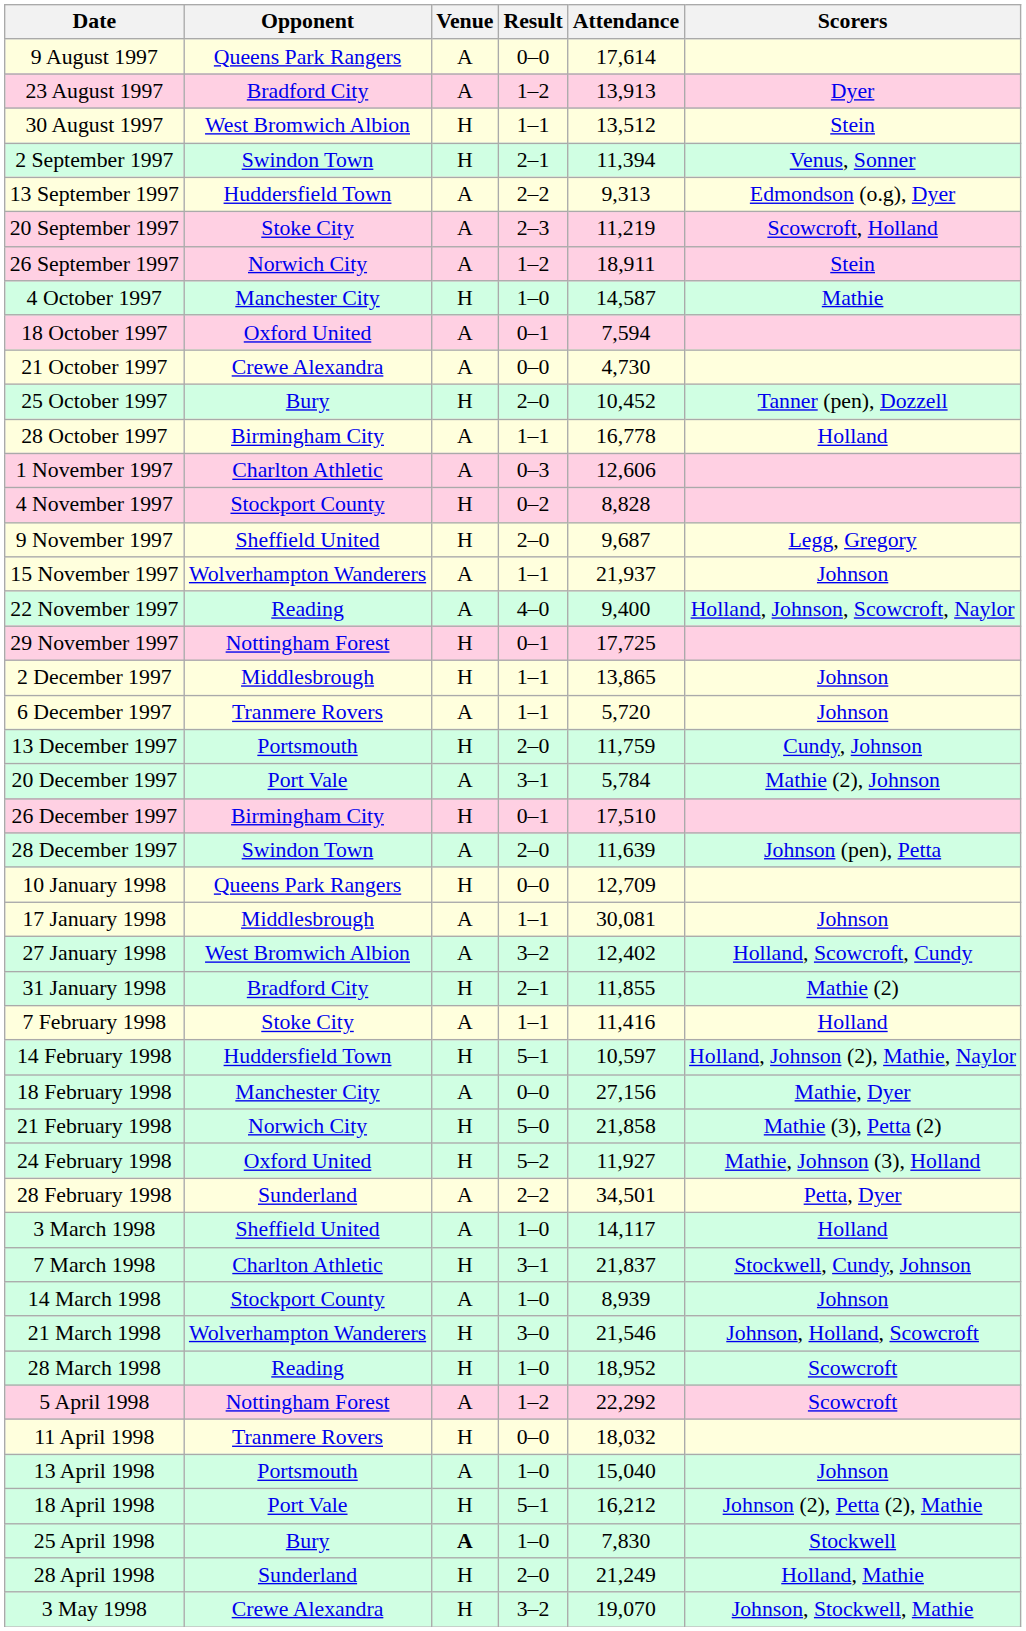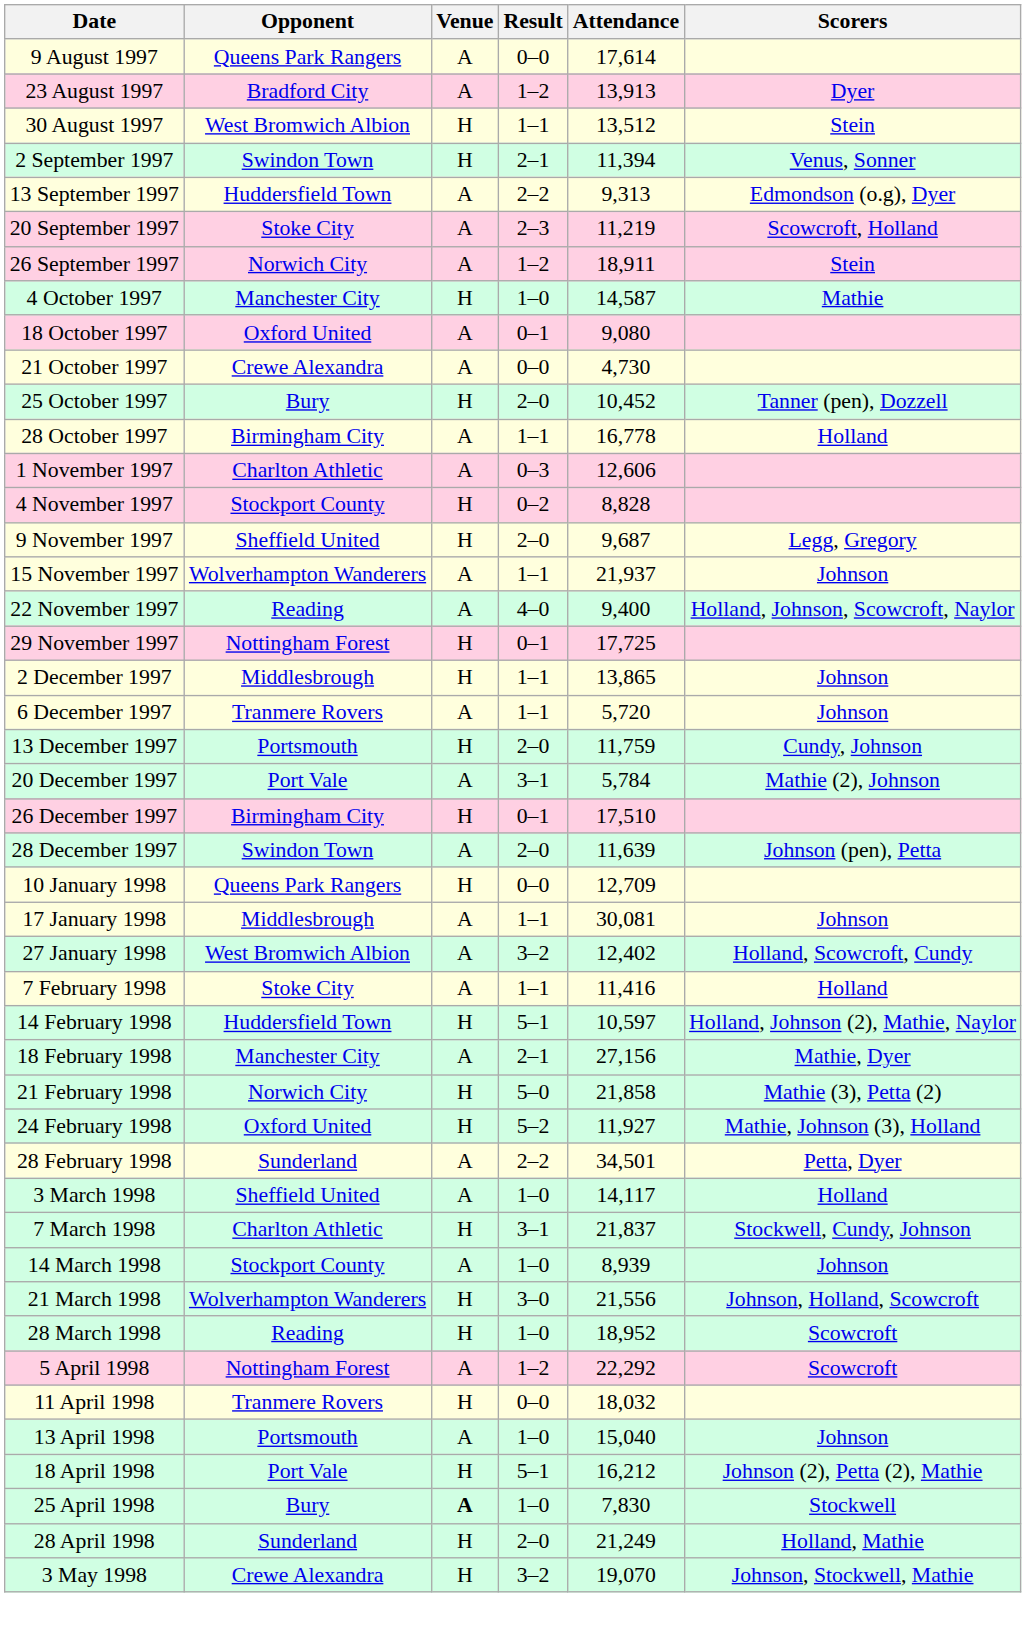 <table class="wikitable sortable" style="font-size:100%; text-align:center">
 <tr>
 <th>Date</th>
 <th>Opponent</th>
 <th>Venue</th>
 <th>Result</th>
 <th>Attendance</th>
 <th>Scorers</th>
 </tr>
 <tr style="background-color: #ffffdd;">
 <td>9 August 1997</td>
 <td><a href='#'>Queens Park Rangers</a></td>
 <td>A</td>
 <td>0–0</td>
 <td>17,614</td>
 <td></td>
 </tr>
 <tr style="background-color: #ffd0e3;">
 <td>23 August 1997</td>
 <td><a href='#'>Bradford City</a></td>
 <td>A</td>
 <td>1–2</td>
 <td>13,913</td>
 <td><a href='#'>Dyer</a></td>
 </tr>
 <tr style="background-color: #ffffdd;">
 <td>30 August 1997</td>
 <td><a href='#'>West Bromwich Albion</a></td>
 <td>H</td>
 <td>1–1</td>
 <td>13,512</td>
 <td><a href='#'>Stein</a></td>
 </tr>
 <tr style="background-color: #d0ffe3;">
 <td>2 September 1997</td>
 <td><a href='#'>Swindon Town</a></td>
 <td>H</td>
 <td>2–1</td>
 <td>11,394</td>
 <td><a href='#'>Venus</a>, <a href='#'>Sonner</a></td>
 </tr>
 <tr style="background-color: #ffffdd;">
 <td>13 September 1997</td>
 <td><a href='#'>Huddersfield Town</a></td>
 <td>A</td>
 <td>2–2</td>
 <td>9,313</td>
 <td><a href='#'>Edmondson</a> (o.g), <a href='#'>Dyer</a></td>
 </tr>
 <tr style="background-color: #ffd0e3;">
 <td>20 September 1997</td>
 <td><a href='#'>Stoke City</a></td>
 <td>A</td>
 <td>2–3</td>
 <td>11,219</td>
 <td><a href='#'>Scowcroft</a>, <a href='#'>Holland</a></td>
 </tr>
 <tr style="background-color: #ffd0e3;">
 <td>26 September 1997</td>
 <td><a href='#'>Norwich City</a></td>
 <td>A</td>
 <td>1–2</td>
 <td>18,911</td>
 <td><a href='#'>Stein</a></td>
 </tr>
 <tr style="background-color: #d0ffe3;">
 <td>4 October 1997</td>
 <td><a href='#'>Manchester City</a></td>
 <td>H</td>
 <td>1–0</td>
 <td>14,587</td>
 <td><a href='#'>Mathie</a></td>
 </tr>
 <tr style="background-color: #ffd0e3;">
 <td>18 October 1997</td>
 <td><a href='#'>Oxford United</a></td>
 <td>A</td>
 <td>0–1</td>
-<td>7,594</td>
+<td>9,080</td>
 <td></td>
 </tr>
 <tr style="background-color: #ffffdd;">
 <td>21 October 1997</td>
 <td><a href='#'>Crewe Alexandra</a></td>
 <td>A</td>
 <td>0–0</td>
 <td>4,730</td>
 <td></td>
 </tr>
 <tr style="background-color: #d0ffe3;">
 <td>25 October 1997</td>
 <td><a href='#'>Bury</a></td>
 <td>H</td>
 <td>2–0</td>
 <td>10,452</td>
 <td><a href='#'>Tanner</a> (pen), <a href='#'>Dozzell</a></td>
 </tr>
 <tr style="background-color: #ffffdd;">
 <td>28 October 1997</td>
 <td><a href='#'>Birmingham City</a></td>
 <td>A</td>
 <td>1–1</td>
 <td>16,778</td>
 <td><a href='#'>Holland</a></td>
 </tr>
 <tr style="background-color: #ffd0e3;">
 <td>1 November 1997</td>
 <td><a href='#'>Charlton Athletic</a></td>
 <td>A</td>
 <td>0–3</td>
 <td>12,606</td>
 <td></td>
 </tr>
 <tr style="background-color: #ffd0e3;">
 <td>4 November 1997</td>
 <td><a href='#'>Stockport County</a></td>
 <td>H</td>
 <td>0–2</td>
 <td>8,828</td>
 <td></td>
 </tr>
 <tr style="background-color: #ffffdd;">
 <td>9 November 1997</td>
 <td><a href='#'>Sheffield United</a></td>
 <td>H</td>
 <td>2–0</td>
 <td>9,687</td>
 <td><a href='#'>Legg</a>, <a href='#'>Gregory</a></td>
 </tr>
 <tr style="background-color: #ffffdd;">
 <td>15 November 1997</td>
 <td><a href='#'>Wolverhampton Wanderers</a></td>
 <td>A</td>
 <td>1–1</td>
 <td>21,937</td>
 <td><a href='#'>Johnson</a></td>
 </tr>
 <tr style="background-color: #d0ffe3;">
 <td>22 November 1997</td>
 <td><a href='#'>Reading</a></td>
 <td>A</td>
 <td>4–0</td>
 <td>9,400</td>
 <td><a href='#'>Holland</a>, <a href='#'>Johnson</a>, <a href='#'>Scowcroft</a>, <a href='#'>Naylor</a></td>
 </tr>
 <tr style="background-color: #ffd0e3;">
 <td>29 November 1997</td>
 <td><a href='#'>Nottingham Forest</a></td>
 <td>H</td>
 <td>0–1</td>
 <td>17,725</td>
 <td></td>
 </tr>
 <tr style="background-color: #ffffdd;">
 <td>2 December 1997</td>
 <td><a href='#'>Middlesbrough</a></td>
 <td>H</td>
 <td>1–1</td>
 <td>13,865</td>
 <td><a href='#'>Johnson</a></td>
 </tr>
 <tr style="background-color: #ffffdd;">
 <td>6 December 1997</td>
 <td><a href='#'>Tranmere Rovers</a></td>
 <td>A</td>
 <td>1–1</td>
 <td>5,720</td>
 <td><a href='#'>Johnson</a></td>
 </tr>
 <tr style="background-color: #d0ffe3;">
 <td>13 December 1997</td>
 <td><a href='#'>Portsmouth</a></td>
 <td>H</td>
 <td>2–0</td>
 <td>11,759</td>
 <td><a href='#'>Cundy</a>, <a href='#'>Johnson</a></td>
 </tr>
 <tr style="background-color: #d0ffe3;">
 <td>20 December 1997</td>
 <td><a href='#'>Port Vale</a></td>
 <td>A</td>
 <td>3–1</td>
 <td>5,784</td>
 <td><a href='#'>Mathie</a> (2), <a href='#'>Johnson</a></td>
 </tr>
 <tr style="background-color: #ffd0e3;">
 <td>26 December 1997</td>
 <td><a href='#'>Birmingham City</a></td>
 <td>H</td>
 <td>0–1</td>
 <td>17,510</td>
 <td></td>
 </tr>
 <tr style="background-color: #d0ffe3;">
 <td>28 December 1997</td>
 <td><a href='#'>Swindon Town</a></td>
 <td>A</td>
 <td>2–0</td>
 <td>11,639</td>
 <td><a href='#'>Johnson</a> (pen), <a href='#'>Petta</a></td>
 </tr>
 <tr style="background-color: #ffffdd;">
 <td>10 January 1998</td>
 <td><a href='#'>Queens Park Rangers</a></td>
 <td>H</td>
 <td>0–0</td>
 <td>12,709</td>
 <td></td>
 </tr>
 <tr style="background-color: #ffffdd;">
 <td>17 January 1998</td>
 <td><a href='#'>Middlesbrough</a></td>
 <td>A</td>
 <td>1–1</td>
 <td>30,081</td>
 <td><a href='#'>Johnson</a></td>
 </tr>
 <tr style="background-color: #d0ffe3;">
 <td>27 January 1998</td>
 <td><a href='#'>West Bromwich Albion</a></td>
 <td>A</td>
 <td>3–2</td>
 <td>12,402</td>
 <td><a href='#'>Holland</a>, <a href='#'>Scowcroft</a>, <a href='#'>Cundy</a></td>
 </tr>
-<tr style="background-color: #d0ffe3;">
-<td>31 January 1998</td>
-<td><a href='#'>Bradford City</a></td>
-<td>H</td>
-<td>2–1</td>
-<td>11,855</td>
-<td><a href='#'>Mathie</a> (2)</td>
-</tr>
 <tr style="background-color: #ffffdd;">
 <td>7 February 1998</td>
 <td><a href='#'>Stoke City</a></td>
 <td>A</td>
 <td>1–1</td>
 <td>11,416</td>
 <td><a href='#'>Holland</a></td>
 </tr>
 <tr style="background-color: #d0ffe3;">
 <td>14 February 1998</td>
 <td><a href='#'>Huddersfield Town</a></td>
 <td>H</td>
 <td>5–1</td>
 <td>10,597</td>
 <td><a href='#'>Holland</a>, <a href='#'>Johnson</a> (2), <a href='#'>Mathie</a>, <a href='#'>Naylor</a></td>
 </tr>
 <tr style="background-color: #d0ffe3;">
 <td>18 February 1998</td>
 <td><a href='#'>Manchester City</a></td>
 <td>A</td>
-<td>0–0</td>
+<td>2–1</td>
 <td>27,156</td>
 <td><a href='#'>Mathie</a>, <a href='#'>Dyer</a></td>
 </tr>
 <tr style="background-color: #d0ffe3;">
 <td>21 February 1998</td>
 <td><a href='#'>Norwich City</a></td>
 <td>H</td>
 <td>5–0</td>
 <td>21,858</td>
 <td><a href='#'>Mathie</a> (3), <a href='#'>Petta</a> (2)</td>
 </tr>
 <tr style="background-color: #d0ffe3;">
 <td>24 February 1998</td>
 <td><a href='#'>Oxford United</a></td>
 <td>H</td>
 <td>5–2</td>
 <td>11,927</td>
 <td><a href='#'>Mathie</a>, <a href='#'>Johnson</a> (3), <a href='#'>Holland</a></td>
 </tr>
 <tr style="background-color: #ffffdd;">
 <td>28 February 1998</td>
 <td><a href='#'>Sunderland</a></td>
 <td>A</td>
 <td>2–2</td>
 <td>34,501</td>
 <td><a href='#'>Petta</a>, <a href='#'>Dyer</a></td>
 </tr>
 <tr style="background-color: #d0ffe3;">
 <td>3 March 1998</td>
 <td><a href='#'>Sheffield United</a></td>
 <td>A</td>
 <td>1–0</td>
 <td>14,117</td>
 <td><a href='#'>Holland</a></td>
 </tr>
 <tr style="background-color: #d0ffe3;">
 <td>7 March 1998</td>
 <td><a href='#'>Charlton Athletic</a></td>
 <td>H</td>
 <td>3–1</td>
 <td>21,837</td>
 <td><a href='#'>Stockwell</a>, <a href='#'>Cundy</a>, <a href='#'>Johnson</a></td>
 </tr>
 <tr style="background-color: #d0ffe3;">
 <td>14 March 1998</td>
 <td><a href='#'>Stockport County</a></td>
 <td>A</td>
 <td>1–0</td>
 <td>8,939</td>
 <td><a href='#'>Johnson</a></td>
 </tr>
 <tr style="background-color: #d0ffe3;">
 <td>21 March 1998</td>
 <td><a href='#'>Wolverhampton Wanderers</a></td>
 <td>H</td>
 <td>3–0</td>
-<td>21,546</td>
+<td>21,556</td>
 <td><a href='#'>Johnson</a>, <a href='#'>Holland</a>, <a href='#'>Scowcroft</a></td>
 </tr>
 <tr style="background-color: #d0ffe3;">
 <td>28 March 1998</td>
 <td><a href='#'>Reading</a></td>
 <td>H</td>
 <td>1–0</td>
 <td>18,952</td>
 <td><a href='#'>Scowcroft</a></td>
 </tr>
 <tr style="background-color: #ffd0e3;">
 <td>5 April 1998</td>
 <td><a href='#'>Nottingham Forest</a></td>
 <td>A</td>
 <td>1–2</td>
 <td>22,292</td>
 <td><a href='#'>Scowcroft</a></td>
 </tr>
 <tr style="background-color: #ffffdd;">
 <td>11 April 1998</td>
 <td><a href='#'>Tranmere Rovers</a></td>
 <td>H</td>
 <td>0–0</td>
 <td>18,032</td>
 <td></td>
 </tr>
 <tr style="background-color: #d0ffe3;">
 <td>13 April 1998</td>
 <td><a href='#'>Portsmouth</a></td>
 <td>A</td>
 <td>1–0</td>
 <td>15,040</td>
 <td><a href='#'>Johnson</a></td>
 </tr>
 <tr style="background-color: #d0ffe3;">
 <td>18 April 1998</td>
 <td><a href='#'>Port Vale</a></td>
 <td>H</td>
 <td>5–1</td>
 <td>16,212</td>
 <td><a href='#'>Johnson</a> (2), <a href='#'>Petta</a> (2), <a href='#'>Mathie</a></td>
 </tr>
 <tr style="background-color: #d0ffe3;">
 <td>25 April 1998</td>
 <td><a href='#'>Bury</a></td>
 <td><strong>A</strong></td>
 <td>1–0</td>
 <td>7,830</td>
 <td><a href='#'>Stockwell</a></td>
 </tr>
 <tr style="background-color: #d0ffe3;">
 <td>28 April 1998</td>
 <td><a href='#'>Sunderland</a></td>
 <td>H</td>
 <td>2–0</td>
 <td>21,249</td>
 <td><a href='#'>Holland</a>, <a href='#'>Mathie</a></td>
 </tr>
 <tr style="background-color: #d0ffe3;">
 <td>3 May 1998</td>
 <td><a href='#'>Crewe Alexandra</a></td>
 <td>H</td>
 <td>3–2</td>
 <td>19,070</td>
 <td><a href='#'>Johnson</a>, <a href='#'>Stockwell</a>, <a href='#'>Mathie</a></td>
 </tr>
 </table>
